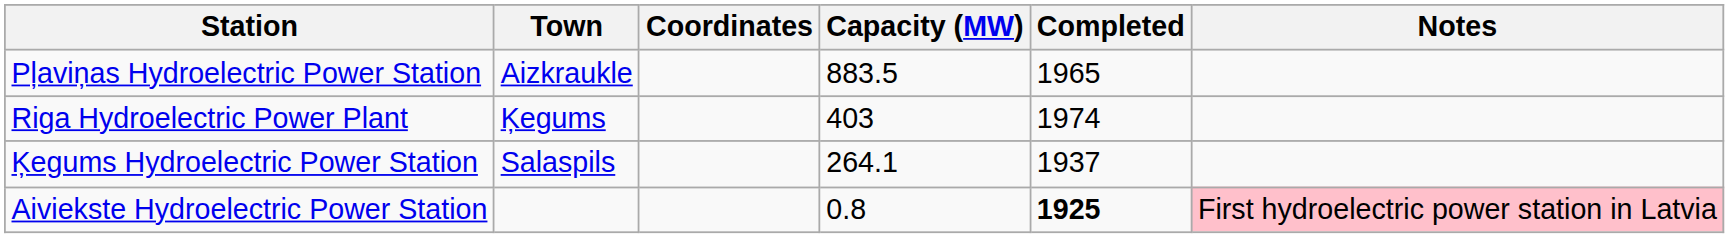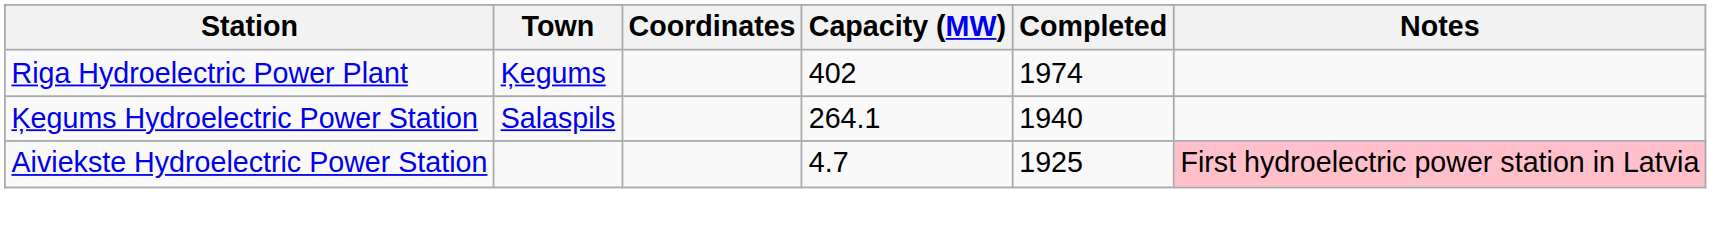 <table class="wikitable sortable">
 <tr>
 <th>Station</th>
 <th>Town</th>
 <th>Coordinates</th>
 <th>Capacity (<a href='#'>MW</a>)</th>
 <th>Completed</th>
 <th>Notes</th>
 </tr>
 <tr>
-<td><a href='#'>Pļaviņas Hydroelectric Power Station</a></td>
-<td><a href='#'>Aizkraukle</a></td>
-<td></td>
-<td>883.5</td>
-<td>1965</td>
-<td></td>
-</tr>
-<tr>
 <td><a href='#'>Riga Hydroelectric Power Plant</a></td>
 <td><a href='#'>Ķegums</a></td>
 <td></td>
-<td>403</td>
+<td>402</td>
 <td>1974</td>
 <td></td>
 </tr>
 <tr>
 <td><a href='#'>Ķegums Hydroelectric Power Station</a></td>
 <td><a href='#'>Salaspils</a></td>
 <td></td>
 <td>264.1</td>
-<td>1937</td>
+<td>1940</td>
 <td></td>
 </tr>
 <tr>
 <td><a href='#'>Aiviekste Hydroelectric Power Station</a></td>
 <td></td>
 <td></td>
-<td>0.8</td>
-<td><strong>1925</strong></td>
+<td>4.7</td>
+<td>1925</td>
 <td style="background: pink;">First hydroelectric power station in Latvia</td>
 </tr>
 </table>
